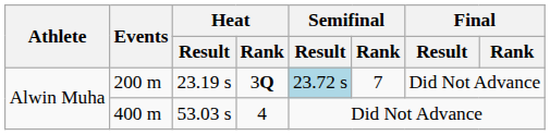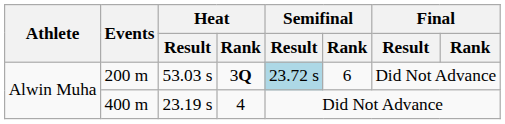 <table class=wikitable style="font-size:90%">
 <tr>
 <th rowspan="2">Athlete</th>
 <th rowspan="2">Events</th>
 <th colspan="2">Heat</th>
 <th colspan="2">Semifinal</th>
 <th colspan="2">Final</th>
 </tr>
 <tr>
 <th>Result</th>
 <th>Rank</th>
 <th>Result</th>
 <th>Rank</th>
 <th>Result</th>
 <th>Rank</th>
 </tr>
 <tr>
 <td rowspan=2>Alwin Muha</td>
 <td>200 m</td>
-<td align=center>23.19 s</td>
+<td align=center>53.03 s</td>
 <td align=center>3<strong>Q</strong></td>
 <td align=center style="background: lightblue;">23.72 s</td>
-<td align=center>7</td>
+<td align=center>6</td>
 <td align=center colspan=2>Did Not Advance</td>
 </tr>
 <tr>
 <td>400 m</td>
-<td align=center>53.03 s</td>
+<td align=center>23.19 s</td>
 <td align=center>4</td>
 <td align=center colspan=4>Did Not Advance</td>
 </tr>
 </table>
